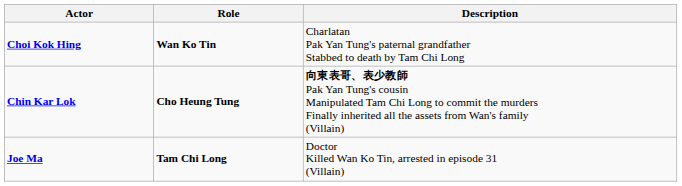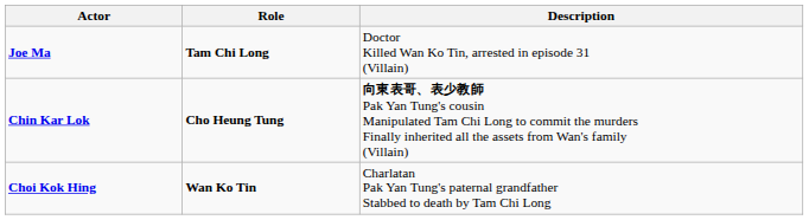 <table class="wikitable" width="75%">
 <tr>
 <th style="width:6%">Actor</th>
 <th style="width:6%">Role</th>
 <th style="width:15%">Description</th>
 </tr>
 <tr>
-<td><strong><a href='#'>Choi Kok Hing</a></strong></td>
-<td><strong>Wan Ko Tin</strong></td>
-<td>Charlatan<br>Pak Yan Tung's paternal grandfather<br>Stabbed to death by Tam Chi Long</td>
+<td><strong><a href='#'>Joe Ma</a></strong></td>
+<td><strong>Tam Chi Long</strong></td>
+<td>Doctor<br>Killed Wan Ko Tin, arrested in episode 31<br>(Villain)</td>
 </tr>
 <tr>
 <td><strong><a href='#'>Chin Kar Lok</a></strong></td>
 <td><strong>Cho Heung Tung</strong></td>
 <td><strong>向東表哥、表少教師</strong><br>Pak Yan Tung's cousin<br>Manipulated Tam Chi Long to commit the murders<br>Finally inherited all the assets from Wan's family<br>(Villain)</td>
 </tr>
 <tr>
-<td><strong><a href='#'>Joe Ma</a></strong></td>
-<td><strong>Tam Chi Long</strong></td>
-<td>Doctor<br>Killed Wan Ko Tin, arrested in episode 31<br>(Villain)</td>
+<td><strong><a href='#'>Choi Kok Hing</a></strong></td>
+<td><strong>Wan Ko Tin</strong></td>
+<td>Charlatan<br>Pak Yan Tung's paternal grandfather<br>Stabbed to death by Tam Chi Long</td>
 </tr>
 </table>
